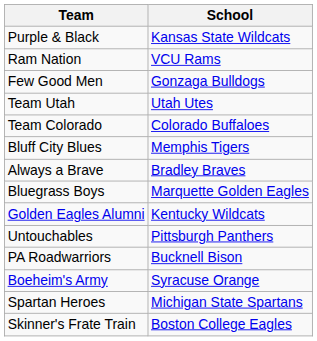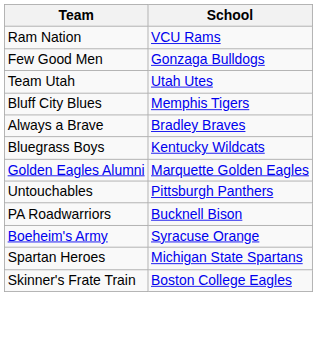 <table class="wikitable">
 <tr>
 <th>Team</th>
 <th>School</th>
-</tr>
-<tr>
-<td>Purple & Black</td>
-<td><a href='#'>Kansas State Wildcats</a></td>
 </tr>
 <tr>
 <td>Ram Nation</td>
 <td><a href='#'>VCU Rams</a></td>
 </tr>
 <tr>
 <td>Few Good Men</td>
 <td><a href='#'>Gonzaga Bulldogs</a></td>
 </tr>
 <tr>
 <td>Team Utah</td>
 <td><a href='#'>Utah Utes</a></td>
 </tr>
 <tr>
-<td>Team Colorado</td>
-<td><a href='#'>Colorado Buffaloes</a></td>
-</tr>
-<tr>
 <td>Bluff City Blues</td>
 <td><a href='#'>Memphis Tigers</a></td>
 </tr>
 <tr>
 <td>Always a Brave</td>
 <td><a href='#'>Bradley Braves</a></td>
 </tr>
 <tr>
 <td>Bluegrass Boys</td>
-<td><a href='#'>Marquette Golden Eagles</a></td>
+<td><a href='#'>Kentucky Wildcats</a></td>
 </tr>
 <tr>
 <td><a href='#'>Golden Eagles Alumni</a></td>
-<td><a href='#'>Kentucky Wildcats</a></td>
+<td><a href='#'>Marquette Golden Eagles</a></td>
 </tr>
 <tr>
 <td>Untouchables</td>
 <td><a href='#'>Pittsburgh Panthers</a></td>
 </tr>
 <tr>
 <td>PA Roadwarriors</td>
 <td><a href='#'>Bucknell Bison</a></td>
 </tr>
 <tr>
 <td><a href='#'>Boeheim's Army</a></td>
 <td><a href='#'>Syracuse Orange</a></td>
 </tr>
 <tr>
 <td>Spartan Heroes</td>
 <td><a href='#'>Michigan State Spartans</a></td>
 </tr>
 <tr>
 <td>Skinner's Frate Train</td>
 <td><a href='#'>Boston College Eagles</a></td>
 </tr>
 </table>
